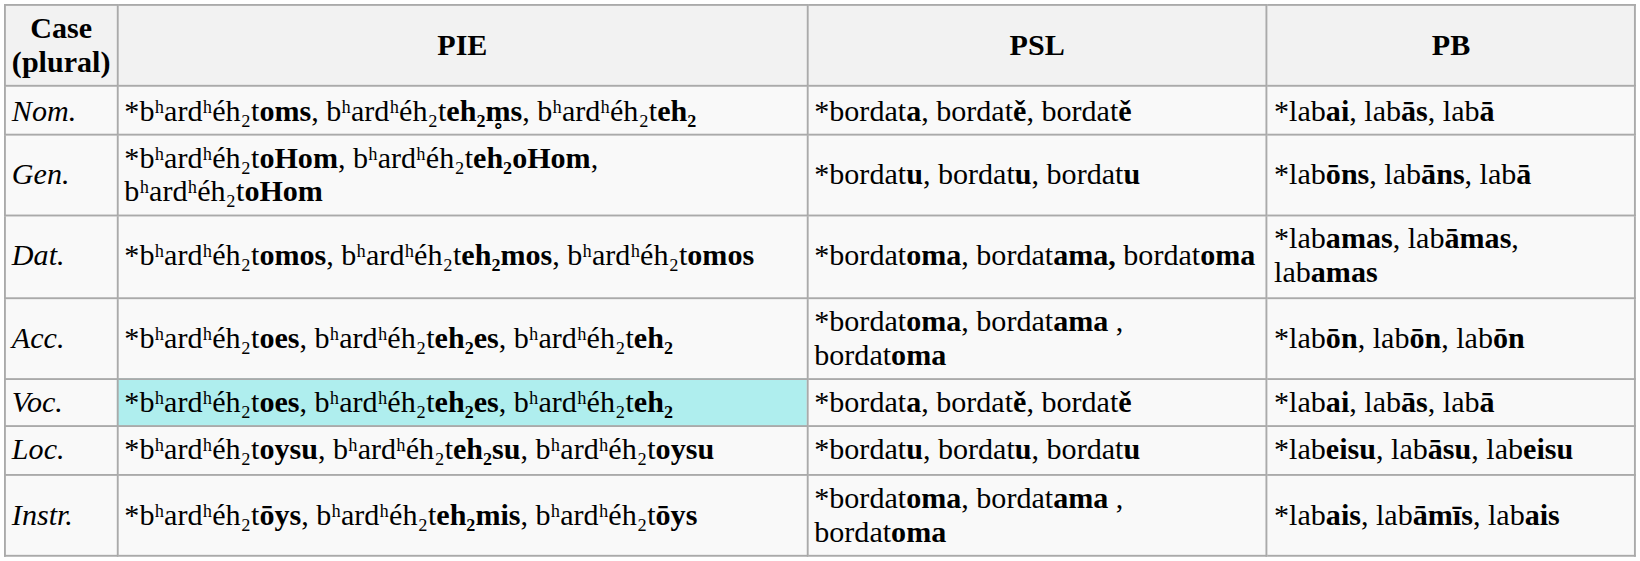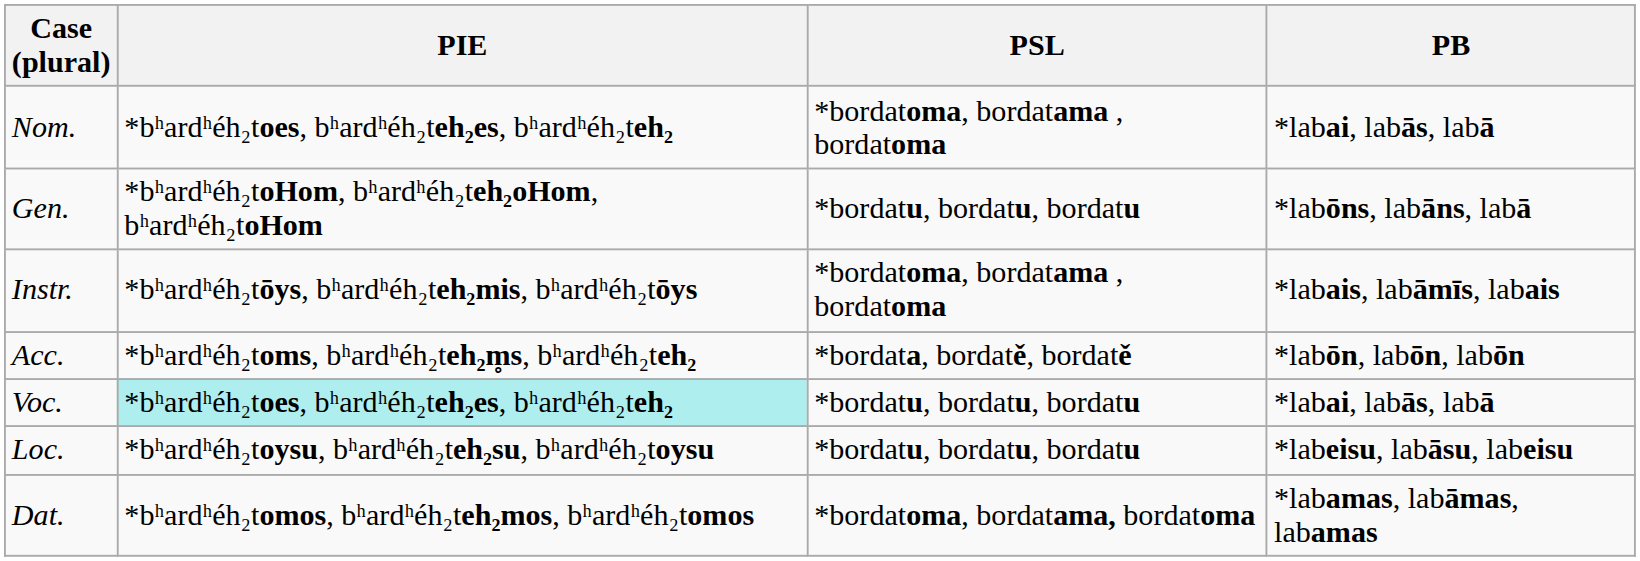 <table class="wikitable sortable">
 <tr>
 <th>Case<br>(plural)</th>
 <th>PIE</th>
 <th>PSL</th>
 <th>PB</th>
 </tr>
 <tr>
 <td><em>Nom.</em></td>
-<td>*bʰardʰéh₂t<strong>oms</strong>, bʰardʰéh₂t<strong>eh₂m̥s</strong>, bʰardʰéh₂t<strong>eh₂</strong></td>
-<td>*bordat<strong>a</strong>, bordat<strong>ě</strong>, bordat<strong>ě</strong></td>
+<td>*bʰardʰéh₂t<strong>oes</strong>, bʰardʰéh₂t<strong>eh₂es</strong>, bʰardʰéh₂t<strong>eh₂</strong></td>
+<td>*bordat<strong>oma</strong>, bordat<strong>ama</strong> , bordat<strong>oma</strong></td>
 <td>*lab<strong>ai</strong>, lab<strong>ās</strong>, lab<strong>ā</strong></td>
 </tr>
 <tr>
 <td><em>Gen.</em></td>
 <td>*bʰardʰéh₂t<strong>oHom</strong>, bʰardʰéh₂t<strong>eh₂oHom</strong>, bʰardʰéh₂t<strong>oHom</strong></td>
 <td>*bordat<strong>u</strong>, bordat<strong>u</strong>, bordat<strong>u</strong></td>
 <td>*lab<strong>ōns</strong>, lab<strong>āns</strong>, lab<strong>ā</strong></td>
 </tr>
 <tr>
-<td><em>Dat.</em></td>
-<td>*bʰardʰéh₂t<strong>omos</strong>, bʰardʰéh₂t<strong>eh₂mos</strong>, bʰardʰéh₂t<strong>omos</strong></td>
-<td>*bordat<strong>oma</strong>, bordat<strong>ama,</strong> bordat<strong>oma</strong></td>
-<td>*lab<strong>amas</strong>, lab<strong>āmas</strong>, lab<strong>amas</strong></td>
+<td><em>Instr.</em></td>
+<td>*bʰardʰéh₂t<strong>ōys</strong>, bʰardʰéh₂t<strong>eh₂mis</strong>, bʰardʰéh₂t<strong>ōys</strong></td>
+<td>*bordat<strong>oma</strong>, bordat<strong>ama</strong> , bordat<strong>oma</strong></td>
+<td>*lab<strong>ais</strong>, lab<strong>āmīs</strong>, lab<strong>ais</strong></td>
 </tr>
 <tr>
 <td><em>Acc.</em></td>
-<td>*bʰardʰéh₂t<strong>oes</strong>, bʰardʰéh₂t<strong>eh₂es</strong>, bʰardʰéh₂t<strong>eh₂</strong></td>
-<td>*bordat<strong>oma</strong>, bordat<strong>ama</strong> , bordat<strong>oma</strong></td>
+<td>*bʰardʰéh₂t<strong>oms</strong>, bʰardʰéh₂t<strong>eh₂m̥s</strong>, bʰardʰéh₂t<strong>eh₂</strong></td>
+<td>*bordat<strong>a</strong>, bordat<strong>ě</strong>, bordat<strong>ě</strong></td>
 <td>*lab<strong>ōn</strong>, lab<strong>ōn</strong>, lab<strong>ōn</strong></td>
 </tr>
 <tr>
 <td><em>Voc.</em></td>
 <td style="background: paleturquoise;">*bʰardʰéh₂t<strong>oes</strong>, bʰardʰéh₂t<strong>eh₂es</strong>, bʰardʰéh₂t<strong>eh₂</strong></td>
-<td>*bordat<strong>a</strong>, bordat<strong>ě</strong>, bordat<strong>ě</strong></td>
+<td>*bordat<strong>u</strong>, bordat<strong>u</strong>, bordat<strong>u</strong></td>
 <td>*lab<strong>ai</strong>, lab<strong>ās</strong>, lab<strong>ā</strong></td>
 </tr>
 <tr>
 <td><em>Loc.</em></td>
 <td>*bʰardʰéh₂t<strong>oysu</strong>, bʰardʰéh₂t<strong>eh₂su</strong>, bʰardʰéh₂t<strong>oysu</strong></td>
 <td>*bordat<strong>u</strong>, bordat<strong>u</strong>, bordat<strong>u</strong></td>
 <td>*lab<strong>eisu</strong>, lab<strong>āsu</strong>, lab<strong>eisu</strong></td>
 </tr>
 <tr>
-<td><em>Instr.</em></td>
-<td>*bʰardʰéh₂t<strong>ōys</strong>, bʰardʰéh₂t<strong>eh₂mis</strong>, bʰardʰéh₂t<strong>ōys</strong></td>
-<td>*bordat<strong>oma</strong>, bordat<strong>ama</strong> , bordat<strong>oma</strong></td>
-<td>*lab<strong>ais</strong>, lab<strong>āmīs</strong>, lab<strong>ais</strong></td>
+<td><em>Dat.</em></td>
+<td>*bʰardʰéh₂t<strong>omos</strong>, bʰardʰéh₂t<strong>eh₂mos</strong>, bʰardʰéh₂t<strong>omos</strong></td>
+<td>*bordat<strong>oma</strong>, bordat<strong>ama,</strong> bordat<strong>oma</strong></td>
+<td>*lab<strong>amas</strong>, lab<strong>āmas</strong>, lab<strong>amas</strong></td>
 </tr>
 </table>
